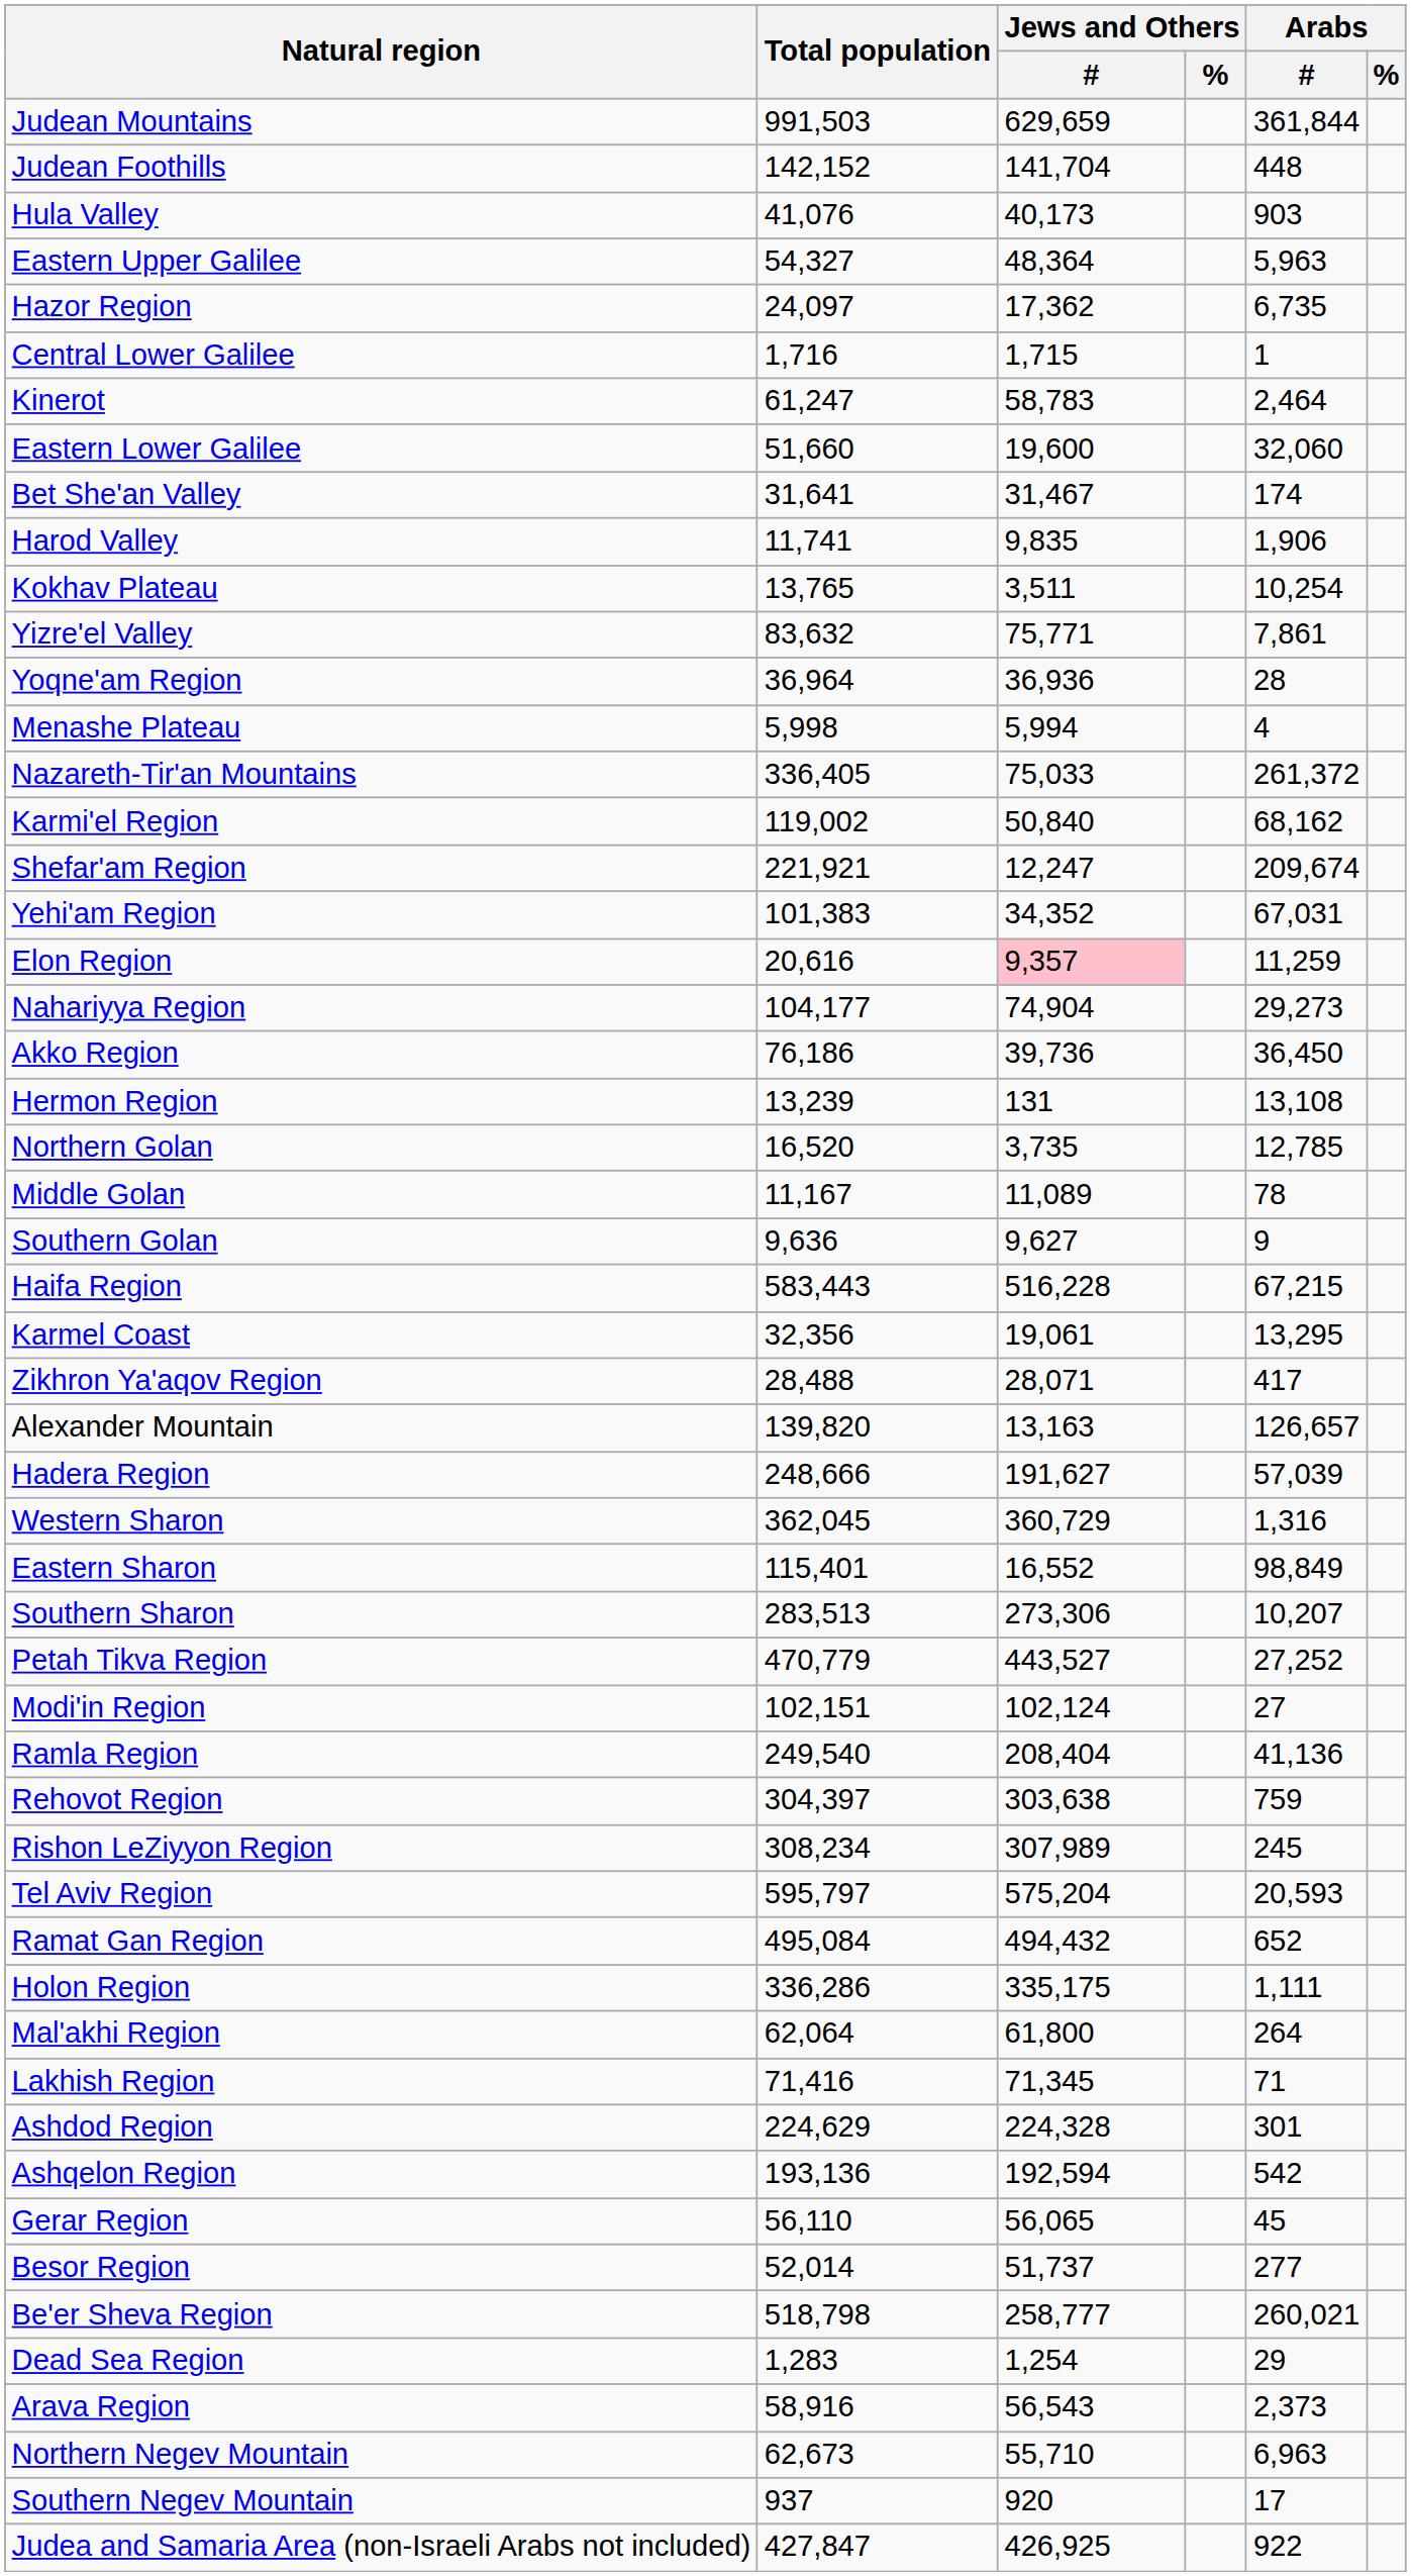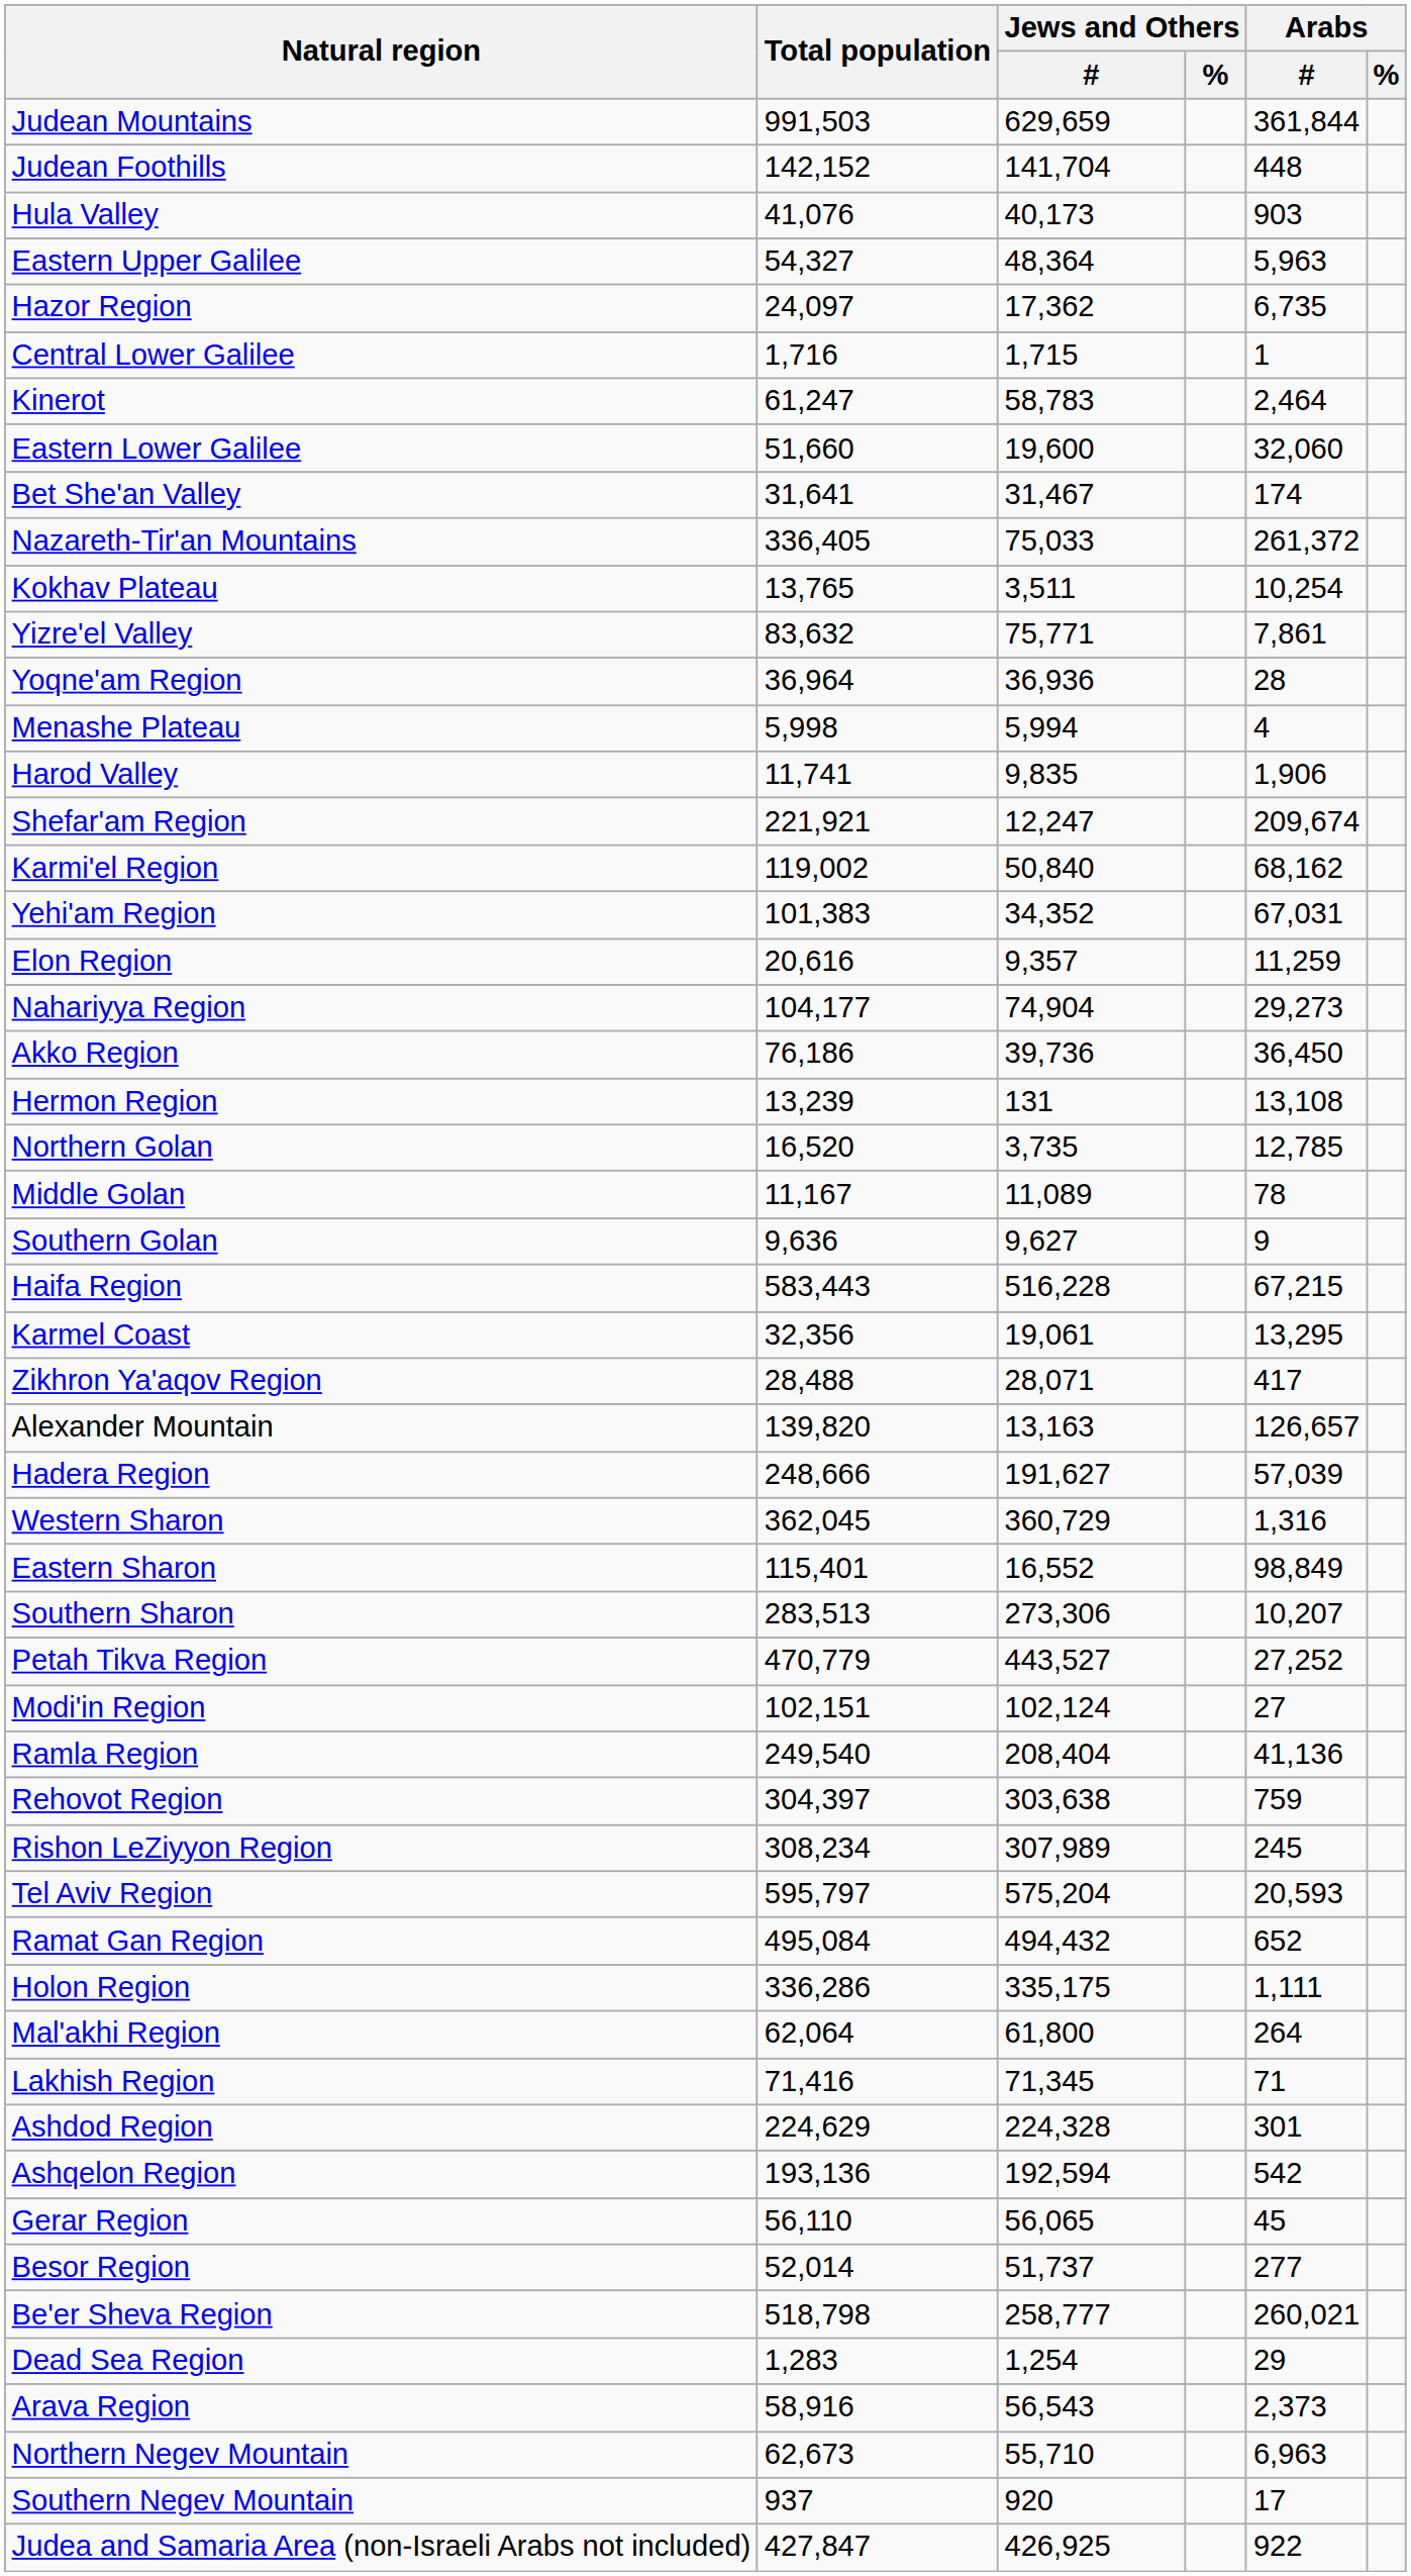 <table class="static-row-numbers sortable wikitable">
 <tr>
 <th rowspan=2>Natural region</th>
 <th data-sort-type=number rowspan=2>Total population</th>
 <th data-sort-type=number colspan=2>Jews and Others</th>
 <th data-sort-type=number colspan=2>Arabs</th>
 </tr>
 <tr>
 <th>#</th>
 <th>%</th>
 <th>#</th>
 <th>%</th>
 </tr>
 <tr>
 <td><a href='#'>Judean Mountains</a></td>
 <td>991,503</td>
 <td>629,659</td>
 <td></td>
 <td>361,844</td>
 <td></td>
 </tr>
 <tr>
 <td><a href='#'>Judean Foothills</a></td>
 <td>142,152</td>
 <td>141,704</td>
 <td></td>
 <td>448</td>
 <td></td>
 </tr>
 <tr>
 <td><a href='#'>Hula Valley</a></td>
 <td>41,076</td>
 <td>40,173</td>
 <td></td>
 <td>903</td>
 <td></td>
 </tr>
 <tr>
 <td><a href='#'>Eastern Upper Galilee</a></td>
 <td>54,327</td>
 <td>48,364</td>
 <td></td>
 <td>5,963</td>
 <td></td>
 </tr>
 <tr>
 <td><a href='#'>Hazor Region</a></td>
 <td>24,097</td>
 <td>17,362</td>
 <td></td>
 <td>6,735</td>
 <td></td>
 </tr>
 <tr>
 <td><a href='#'>Central Lower Galilee</a></td>
 <td>1,716</td>
 <td>1,715</td>
 <td></td>
 <td>1</td>
 <td></td>
 </tr>
 <tr>
 <td><a href='#'>Kinerot</a></td>
 <td>61,247</td>
 <td>58,783</td>
 <td></td>
 <td>2,464</td>
 <td></td>
 </tr>
 <tr>
 <td><a href='#'>Eastern Lower Galilee</a></td>
 <td>51,660</td>
 <td>19,600</td>
 <td></td>
 <td>32,060</td>
 <td></td>
 </tr>
 <tr>
 <td><a href='#'>Bet She'an Valley</a></td>
 <td>31,641</td>
 <td>31,467</td>
 <td></td>
 <td>174</td>
 <td></td>
 </tr>
 <tr>
-<td><a href='#'>Harod Valley</a></td>
-<td>11,741</td>
-<td>9,835</td>
+<td><a href='#'>Nazareth-Tir'an Mountains</a></td>
+<td>336,405</td>
+<td>75,033</td>
 <td></td>
-<td>1,906</td>
+<td>261,372</td>
 <td></td>
 </tr>
 <tr>
 <td><a href='#'>Kokhav Plateau</a></td>
 <td>13,765</td>
 <td>3,511</td>
 <td></td>
 <td>10,254</td>
 <td></td>
 </tr>
 <tr>
 <td><a href='#'>Yizre'el Valley</a></td>
 <td>83,632</td>
 <td>75,771</td>
 <td></td>
 <td>7,861</td>
 <td></td>
 </tr>
 <tr>
 <td><a href='#'>Yoqne'am Region</a></td>
 <td>36,964</td>
 <td>36,936</td>
 <td></td>
 <td>28</td>
 <td></td>
 </tr>
 <tr>
 <td><a href='#'>Menashe Plateau</a></td>
 <td>5,998</td>
 <td>5,994</td>
 <td></td>
 <td>4</td>
 <td></td>
 </tr>
 <tr>
-<td><a href='#'>Nazareth-Tir'an Mountains</a></td>
-<td>336,405</td>
-<td>75,033</td>
+<td><a href='#'>Harod Valley</a></td>
+<td>11,741</td>
+<td>9,835</td>
 <td></td>
-<td>261,372</td>
+<td>1,906</td>
+<td></td>
+</tr>
+<tr>
+<td><a href='#'>Shefar'am Region</a></td>
+<td>221,921</td>
+<td>12,247</td>
+<td></td>
+<td>209,674</td>
 <td></td>
 </tr>
 <tr>
 <td><a href='#'>Karmi'el Region</a></td>
 <td>119,002</td>
 <td>50,840</td>
 <td></td>
 <td>68,162</td>
-<td></td>
-</tr>
-<tr>
-<td><a href='#'>Shefar'am Region</a></td>
-<td>221,921</td>
-<td>12,247</td>
-<td></td>
-<td>209,674</td>
 <td></td>
 </tr>
 <tr>
 <td><a href='#'>Yehi'am Region</a></td>
 <td>101,383</td>
 <td>34,352</td>
 <td></td>
 <td>67,031</td>
 <td></td>
 </tr>
 <tr>
 <td><a href='#'>Elon Region</a></td>
 <td>20,616</td>
-<td style="background: pink;">9,357</td>
+<td>9,357</td>
 <td></td>
 <td>11,259</td>
 <td></td>
 </tr>
 <tr>
 <td><a href='#'>Nahariyya Region</a></td>
 <td>104,177</td>
 <td>74,904</td>
 <td></td>
 <td>29,273</td>
 <td></td>
 </tr>
 <tr>
 <td><a href='#'>Akko Region</a></td>
 <td>76,186</td>
 <td>39,736</td>
 <td></td>
 <td>36,450</td>
 <td></td>
 </tr>
 <tr>
 <td><a href='#'>Hermon Region</a></td>
 <td>13,239</td>
 <td>131</td>
 <td></td>
 <td>13,108</td>
 <td></td>
 </tr>
 <tr>
 <td><a href='#'>Northern Golan</a></td>
 <td>16,520</td>
 <td>3,735</td>
 <td></td>
 <td>12,785</td>
 <td></td>
 </tr>
 <tr>
 <td><a href='#'>Middle Golan</a></td>
 <td>11,167</td>
 <td>11,089</td>
 <td></td>
 <td>78</td>
 <td></td>
 </tr>
 <tr>
 <td><a href='#'>Southern Golan</a></td>
 <td>9,636</td>
 <td>9,627</td>
 <td></td>
 <td>9</td>
 <td></td>
 </tr>
 <tr>
 <td><a href='#'>Haifa Region</a></td>
 <td>583,443</td>
 <td>516,228</td>
 <td></td>
 <td>67,215</td>
 <td></td>
 </tr>
 <tr>
 <td><a href='#'>Karmel Coast</a></td>
 <td>32,356</td>
 <td>19,061</td>
 <td></td>
 <td>13,295</td>
 <td></td>
 </tr>
 <tr>
 <td><a href='#'>Zikhron Ya'aqov Region</a></td>
 <td>28,488</td>
 <td>28,071</td>
 <td></td>
 <td>417</td>
 <td></td>
 </tr>
 <tr>
 <td>Alexander Mountain</td>
 <td>139,820</td>
 <td>13,163</td>
 <td></td>
 <td>126,657</td>
 <td></td>
 </tr>
 <tr>
 <td><a href='#'>Hadera Region</a></td>
 <td>248,666</td>
 <td>191,627</td>
 <td></td>
 <td>57,039</td>
 <td></td>
 </tr>
 <tr>
 <td><a href='#'>Western Sharon</a></td>
 <td>362,045</td>
 <td>360,729</td>
 <td></td>
 <td>1,316</td>
 <td></td>
 </tr>
 <tr>
 <td><a href='#'>Eastern Sharon</a></td>
 <td>115,401</td>
 <td>16,552</td>
 <td></td>
 <td>98,849</td>
 <td></td>
 </tr>
 <tr>
 <td><a href='#'>Southern Sharon</a></td>
 <td>283,513</td>
 <td>273,306</td>
 <td></td>
 <td>10,207</td>
 <td></td>
 </tr>
 <tr>
 <td><a href='#'>Petah Tikva Region</a></td>
 <td>470,779</td>
 <td>443,527</td>
 <td></td>
 <td>27,252</td>
 <td></td>
 </tr>
 <tr>
 <td><a href='#'>Modi'in Region</a></td>
 <td>102,151</td>
 <td>102,124</td>
 <td></td>
 <td>27</td>
 <td></td>
 </tr>
 <tr>
 <td><a href='#'>Ramla Region</a></td>
 <td>249,540</td>
 <td>208,404</td>
 <td></td>
 <td>41,136</td>
 <td></td>
 </tr>
 <tr>
 <td><a href='#'>Rehovot Region</a></td>
 <td>304,397</td>
 <td>303,638</td>
 <td></td>
 <td>759</td>
 <td></td>
 </tr>
 <tr>
 <td><a href='#'>Rishon LeZiyyon Region</a></td>
 <td>308,234</td>
 <td>307,989</td>
 <td></td>
 <td>245</td>
 <td></td>
 </tr>
 <tr>
 <td><a href='#'>Tel Aviv Region</a></td>
 <td>595,797</td>
 <td>575,204</td>
 <td></td>
 <td>20,593</td>
 <td></td>
 </tr>
 <tr>
 <td><a href='#'>Ramat Gan Region</a></td>
 <td>495,084</td>
 <td>494,432</td>
 <td></td>
 <td>652</td>
 <td></td>
 </tr>
 <tr>
 <td><a href='#'>Holon Region</a></td>
 <td>336,286</td>
 <td>335,175</td>
 <td></td>
 <td>1,111</td>
 <td></td>
 </tr>
 <tr>
 <td><a href='#'>Mal'akhi Region</a></td>
 <td>62,064</td>
 <td>61,800</td>
 <td></td>
 <td>264</td>
 <td></td>
 </tr>
 <tr>
 <td><a href='#'>Lakhish Region</a></td>
 <td>71,416</td>
 <td>71,345</td>
 <td></td>
 <td>71</td>
 <td></td>
 </tr>
 <tr>
 <td><a href='#'>Ashdod Region</a></td>
 <td>224,629</td>
 <td>224,328</td>
 <td></td>
 <td>301</td>
 <td></td>
 </tr>
 <tr>
 <td><a href='#'>Ashqelon Region</a></td>
 <td>193,136</td>
 <td>192,594</td>
 <td></td>
 <td>542</td>
 <td></td>
 </tr>
 <tr>
 <td><a href='#'>Gerar Region</a></td>
 <td>56,110</td>
 <td>56,065</td>
 <td></td>
 <td>45</td>
 <td></td>
 </tr>
 <tr>
 <td><a href='#'>Besor Region</a></td>
 <td>52,014</td>
 <td>51,737</td>
 <td></td>
 <td>277</td>
 <td></td>
 </tr>
 <tr>
 <td><a href='#'>Be'er Sheva Region</a></td>
 <td>518,798</td>
 <td>258,777</td>
 <td></td>
 <td>260,021</td>
 <td></td>
 </tr>
 <tr>
 <td><a href='#'>Dead Sea Region</a></td>
 <td>1,283</td>
 <td>1,254</td>
 <td></td>
 <td>29</td>
 <td></td>
 </tr>
 <tr>
 <td><a href='#'>Arava Region</a></td>
 <td>58,916</td>
 <td>56,543</td>
 <td></td>
 <td>2,373</td>
 <td></td>
 </tr>
 <tr>
 <td><a href='#'>Northern Negev Mountain</a></td>
 <td>62,673</td>
 <td>55,710</td>
 <td></td>
 <td>6,963</td>
 <td></td>
 </tr>
 <tr>
 <td><a href='#'>Southern Negev Mountain</a></td>
 <td>937</td>
 <td>920</td>
 <td></td>
 <td>17</td>
 <td></td>
 </tr>
 <tr>
 <td><a href='#'>Judea and Samaria Area</a> (non-Israeli Arabs not included)</td>
 <td>427,847</td>
 <td>426,925</td>
 <td></td>
 <td>922</td>
 <td></td>
 </tr>
 </table>
